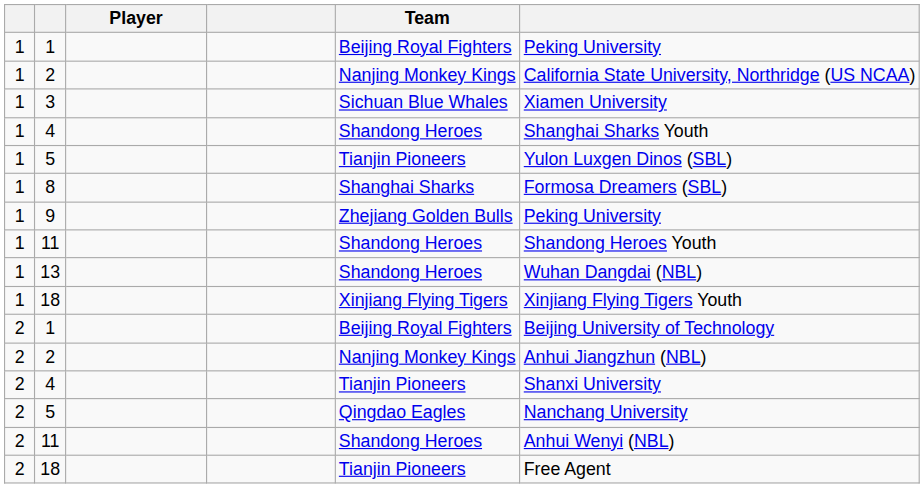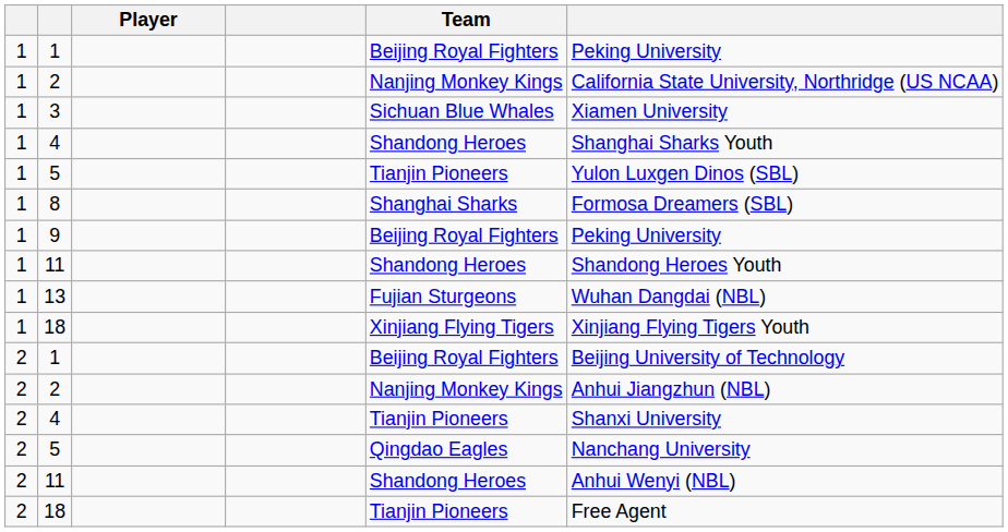 <table class="wikitable sortable" style="text-align:left">
 <tr>
 <th style="width:20px;"></th>
 <th style="width:20px;"></th>
 <th style="width:120px;">Player</th>
 <th style="width:108px;"></th>
 <th>Team</th>
 <th></th>
 </tr>
 <tr>
 <td style="text-align:center;">1</td>
 <td style="text-align:center;">1</td>
 <td></td>
 <td></td>
 <td><a href='#'>Beijing Royal Fighters</a></td>
 <td><a href='#'>Peking University</a></td>
 </tr>
 <tr>
 <td style="text-align:center;">1</td>
 <td style="text-align:center;">2</td>
 <td></td>
 <td></td>
 <td><a href='#'>Nanjing Monkey Kings</a></td>
 <td><a href='#'>California State University, Northridge</a> (<a href='#'>US NCAA</a>)</td>
 </tr>
 <tr>
 <td style="text-align:center;">1</td>
 <td style="text-align:center;">3</td>
 <td></td>
 <td></td>
 <td><a href='#'>Sichuan Blue Whales</a></td>
 <td><a href='#'>Xiamen University</a></td>
 </tr>
 <tr>
 <td style="text-align:center;">1</td>
 <td style="text-align:center;">4</td>
 <td></td>
 <td></td>
 <td><a href='#'>Shandong Heroes</a></td>
 <td><a href='#'>Shanghai Sharks</a> Youth</td>
 </tr>
 <tr>
 <td style="text-align:center;">1</td>
 <td style="text-align:center;">5</td>
 <td></td>
 <td></td>
 <td><a href='#'>Tianjin Pioneers</a></td>
 <td><a href='#'>Yulon Luxgen Dinos</a> (<a href='#'>SBL</a>)</td>
 </tr>
 <tr>
 <td style="text-align:center;">1</td>
 <td style="text-align:center;">8</td>
 <td></td>
 <td></td>
 <td><a href='#'>Shanghai Sharks</a></td>
 <td><a href='#'>Formosa Dreamers</a> (<a href='#'>SBL</a>)</td>
 </tr>
 <tr>
 <td style="text-align:center;">1</td>
 <td style="text-align:center;">9</td>
 <td></td>
 <td></td>
-<td><a href='#'>Zhejiang Golden Bulls</a></td>
+<td><a href='#'>Beijing Royal Fighters</a></td>
 <td><a href='#'>Peking University</a></td>
 </tr>
 <tr>
 <td style="text-align:center;">1</td>
 <td style="text-align:center;">11</td>
 <td></td>
 <td></td>
 <td><a href='#'>Shandong Heroes</a></td>
 <td><a href='#'>Shandong Heroes</a> Youth</td>
 </tr>
 <tr>
 <td style="text-align:center;">1</td>
 <td style="text-align:center;">13</td>
 <td></td>
 <td></td>
-<td><a href='#'>Shandong Heroes</a></td>
+<td><a href='#'>Fujian Sturgeons</a></td>
 <td><a href='#'>Wuhan Dangdai</a> (<a href='#'>NBL</a>)</td>
 </tr>
 <tr>
 <td style="text-align:center;">1</td>
 <td style="text-align:center;">18</td>
 <td></td>
 <td></td>
 <td><a href='#'>Xinjiang Flying Tigers</a></td>
 <td><a href='#'>Xinjiang Flying Tigers</a> Youth</td>
 </tr>
 <tr>
 <td style="text-align:center;">2</td>
 <td style="text-align:center;">1</td>
 <td></td>
 <td></td>
 <td><a href='#'>Beijing Royal Fighters</a></td>
 <td><a href='#'>Beijing University of Technology</a></td>
 </tr>
 <tr>
 <td style="text-align:center;">2</td>
 <td style="text-align:center;">2</td>
 <td></td>
 <td></td>
 <td><a href='#'>Nanjing Monkey Kings</a></td>
 <td><a href='#'>Anhui Jiangzhun</a> (<a href='#'>NBL</a>)</td>
 </tr>
 <tr>
 <td style="text-align:center;">2</td>
 <td style="text-align:center;">4</td>
 <td></td>
 <td></td>
 <td><a href='#'>Tianjin Pioneers</a></td>
 <td><a href='#'>Shanxi University</a></td>
 </tr>
 <tr>
 <td style="text-align:center;">2</td>
 <td style="text-align:center;">5</td>
 <td></td>
 <td></td>
 <td><a href='#'>Qingdao Eagles</a></td>
 <td><a href='#'>Nanchang University</a></td>
 </tr>
 <tr>
 <td style="text-align:center;">2</td>
 <td style="text-align:center;">11</td>
 <td></td>
 <td></td>
 <td><a href='#'>Shandong Heroes</a></td>
 <td><a href='#'>Anhui Wenyi</a> (<a href='#'>NBL</a>)</td>
 </tr>
 <tr>
 <td style="text-align:center;">2</td>
 <td style="text-align:center;">18</td>
 <td></td>
 <td></td>
 <td><a href='#'>Tianjin Pioneers</a></td>
 <td>Free Agent</td>
 </tr>
 </table>
